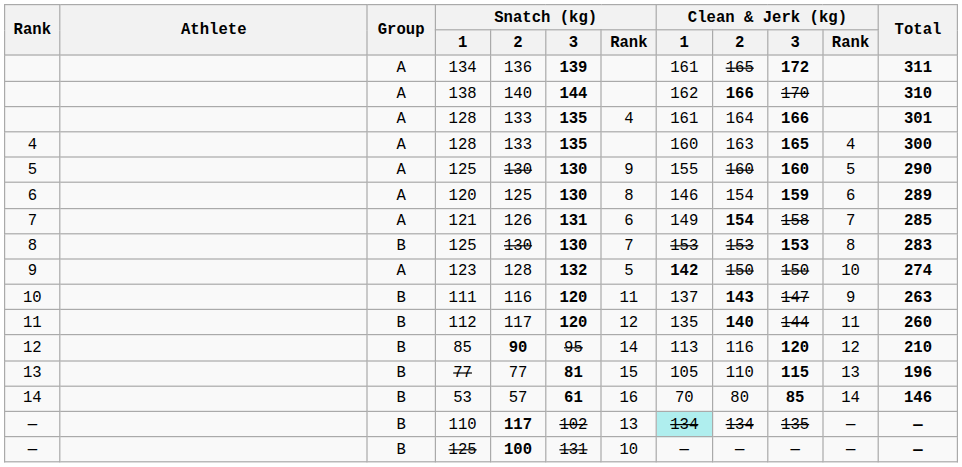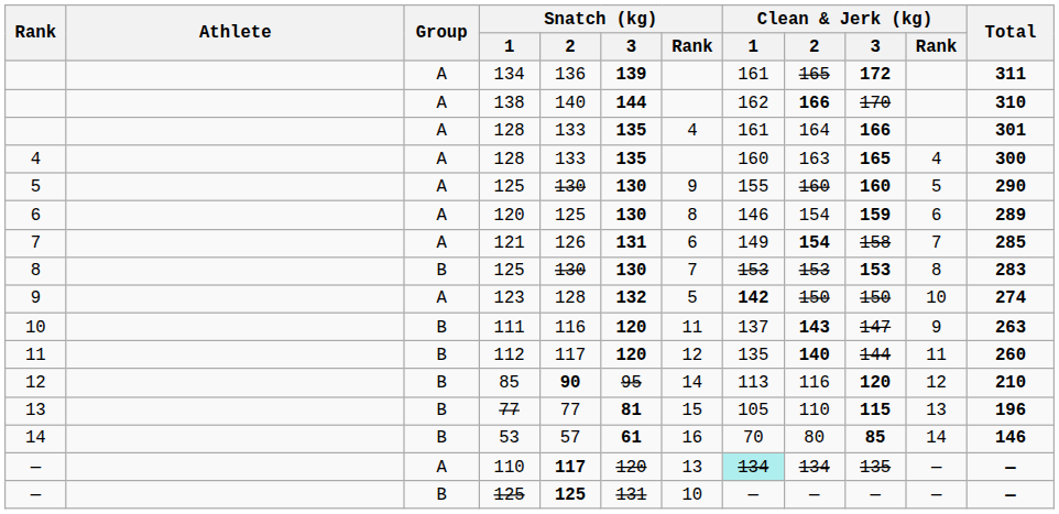 <table class = "wikitable" style="text-align:center;">
 <tr>
 <th rowspan=2 width=40>Rank</th>
 <th rowspan=2 width=250>Athlete</th>
 <th rowspan=2 width=50>Group</th>
 <th colspan=4>Snatch (kg)</th>
 <th colspan=4>Clean & Jerk (kg)</th>
 <th rowspan=2 width=60>Total</th>
 </tr>
 <tr>
 <th width=40>1</th>
 <th width=40>2</th>
 <th width=40>3</th>
 <th width=40>Rank</th>
 <th width=40>1</th>
 <th width=40>2</th>
 <th width=40>3</th>
 <th width=40>Rank</th>
 </tr>
 <tr>
 <td></td>
 <td align=left></td>
 <td>A</td>
 <td>134</td>
 <td>136</td>
 <td><strong>139</strong></td>
 <td></td>
 <td>161</td>
 <td><s>165</s></td>
 <td><strong>172</strong></td>
 <td></td>
 <td><strong>311</strong></td>
 </tr>
 <tr>
 <td></td>
 <td align=left></td>
 <td>A</td>
 <td>138</td>
 <td>140</td>
 <td><strong>144</strong></td>
 <td></td>
 <td>162</td>
 <td><strong>166</strong></td>
 <td><s>170</s></td>
 <td></td>
 <td><strong>310</strong></td>
 </tr>
 <tr>
 <td></td>
 <td align=left></td>
 <td>A</td>
 <td>128</td>
 <td>133</td>
 <td><strong>135</strong></td>
 <td>4</td>
 <td>161</td>
 <td>164</td>
 <td><strong>166</strong></td>
 <td></td>
 <td><strong>301</strong></td>
 </tr>
 <tr>
 <td>4</td>
 <td align=left></td>
 <td>A</td>
 <td>128</td>
 <td>133</td>
 <td><strong>135</strong></td>
 <td></td>
 <td>160</td>
 <td>163</td>
 <td><strong>165</strong></td>
 <td>4</td>
 <td><strong>300</strong></td>
 </tr>
 <tr>
 <td>5</td>
 <td align=left></td>
 <td>A</td>
 <td>125</td>
 <td><s>130</s></td>
 <td><strong>130</strong></td>
 <td>9</td>
 <td>155</td>
 <td><s>160</s></td>
 <td><strong>160</strong></td>
 <td>5</td>
 <td><strong>290</strong></td>
 </tr>
 <tr>
 <td>6</td>
 <td align=left></td>
 <td>A</td>
 <td>120</td>
 <td>125</td>
 <td><strong>130</strong></td>
 <td>8</td>
 <td>146</td>
 <td>154</td>
 <td><strong>159</strong></td>
 <td>6</td>
 <td><strong>289</strong></td>
 </tr>
 <tr>
 <td>7</td>
 <td align=left></td>
 <td>A</td>
 <td>121</td>
 <td>126</td>
 <td><strong>131</strong></td>
 <td>6</td>
 <td>149</td>
 <td><strong>154</strong></td>
 <td><s>158</s></td>
 <td>7</td>
 <td><strong>285</strong></td>
 </tr>
 <tr>
 <td>8</td>
 <td align=left></td>
 <td>B</td>
 <td>125</td>
 <td><s>130</s></td>
 <td><strong>130</strong></td>
 <td>7</td>
 <td><s>153</s></td>
 <td><s>153</s></td>
 <td><strong>153</strong></td>
 <td>8</td>
 <td><strong>283</strong></td>
 </tr>
 <tr>
 <td>9</td>
 <td align=left></td>
 <td>A</td>
 <td>123</td>
 <td>128</td>
 <td><strong>132</strong></td>
 <td>5</td>
 <td><strong>142</strong></td>
 <td><s>150</s></td>
 <td><s>150</s></td>
 <td>10</td>
 <td><strong>274</strong></td>
 </tr>
 <tr>
 <td>10</td>
 <td align=left></td>
 <td>B</td>
 <td>111</td>
 <td>116</td>
 <td><strong>120</strong></td>
 <td>11</td>
 <td>137</td>
 <td><strong>143</strong></td>
 <td><s>147</s></td>
 <td>9</td>
 <td><strong>263</strong></td>
 </tr>
 <tr>
 <td>11</td>
 <td align=left></td>
 <td>B</td>
 <td>112</td>
 <td>117</td>
 <td><strong>120</strong></td>
 <td>12</td>
 <td>135</td>
 <td><strong>140</strong></td>
 <td><s>144</s></td>
 <td>11</td>
 <td><strong>260</strong></td>
 </tr>
 <tr>
 <td>12</td>
 <td align=left></td>
 <td>B</td>
 <td>85</td>
 <td><strong>90</strong></td>
 <td><s>95</s></td>
 <td>14</td>
 <td>113</td>
 <td>116</td>
 <td><strong>120</strong></td>
 <td>12</td>
 <td><strong>210</strong></td>
 </tr>
 <tr>
 <td>13</td>
 <td align=left></td>
 <td>B</td>
 <td><s>77</s></td>
 <td>77</td>
 <td><strong>81</strong></td>
 <td>15</td>
 <td>105</td>
 <td>110</td>
 <td><strong>115</strong></td>
 <td>13</td>
 <td><strong>196</strong></td>
 </tr>
 <tr>
 <td>14</td>
 <td align=left></td>
 <td>B</td>
 <td>53</td>
 <td>57</td>
 <td><strong>61</strong></td>
 <td>16</td>
 <td>70</td>
 <td>80</td>
 <td><strong>85</strong></td>
 <td>14</td>
 <td><strong>146</strong></td>
 </tr>
 <tr>
 <td>—</td>
 <td align=left></td>
-<td>B</td>
+<td>A</td>
 <td>110</td>
 <td><strong>117</strong></td>
-<td><s>102</s></td>
+<td><s>120</s></td>
 <td>13</td>
 <td style="background: paleturquoise;"><s>134</s></td>
 <td><s>134</s></td>
 <td><s>135</s></td>
 <td>—</td>
 <td><strong>—</strong></td>
 </tr>
 <tr>
 <td>—</td>
 <td align=left></td>
 <td>B</td>
 <td><s>125</s></td>
-<td><strong>100</strong></td>
+<td><strong>125</strong></td>
 <td><s>131</s></td>
 <td>10</td>
 <td>—</td>
 <td>—</td>
 <td>—</td>
 <td>—</td>
 <td><strong>—</strong></td>
 </tr>
 </table>
